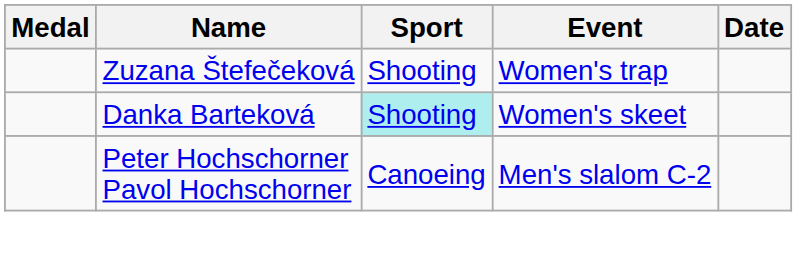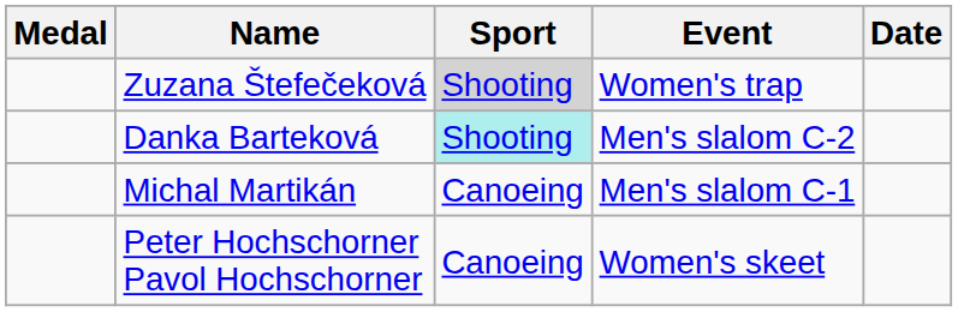 <table class="wikitable sortable" style="font-size: 95%;">
 <tr>
 <th>Medal</th>
 <th>Name</th>
 <th>Sport</th>
 <th>Event</th>
 <th>Date</th>
 </tr>
 <tr>
 <td></td>
 <td><a href='#'>Zuzana Štefečeková</a></td>
-<td><a href='#'>Shooting</a></td>
+<td style="background: lightgrey;"><a href='#'>Shooting</a></td>
 <td><a href='#'>Women's trap</a></td>
 <td></td>
 </tr>
 <tr>
 <td></td>
 <td><a href='#'>Danka Barteková</a></td>
 <td style="background: paleturquoise;"><a href='#'>Shooting</a></td>
-<td><a href='#'>Women's skeet</a></td>
+<td><a href='#'>Men's slalom C-2</a></td>
+<td></td>
+</tr>
+<tr>
+<td></td>
+<td><a href='#'>Michal Martikán</a></td>
+<td><a href='#'>Canoeing</a></td>
+<td><a href='#'>Men's slalom C-1</a></td>
 <td></td>
 </tr>
 <tr>
 <td></td>
 <td><a href='#'>Peter Hochschorner</a><br><a href='#'>Pavol Hochschorner</a></td>
 <td><a href='#'>Canoeing</a></td>
-<td><a href='#'>Men's slalom C-2</a></td>
+<td><a href='#'>Women's skeet</a></td>
 <td></td>
 </tr>
 </table>
